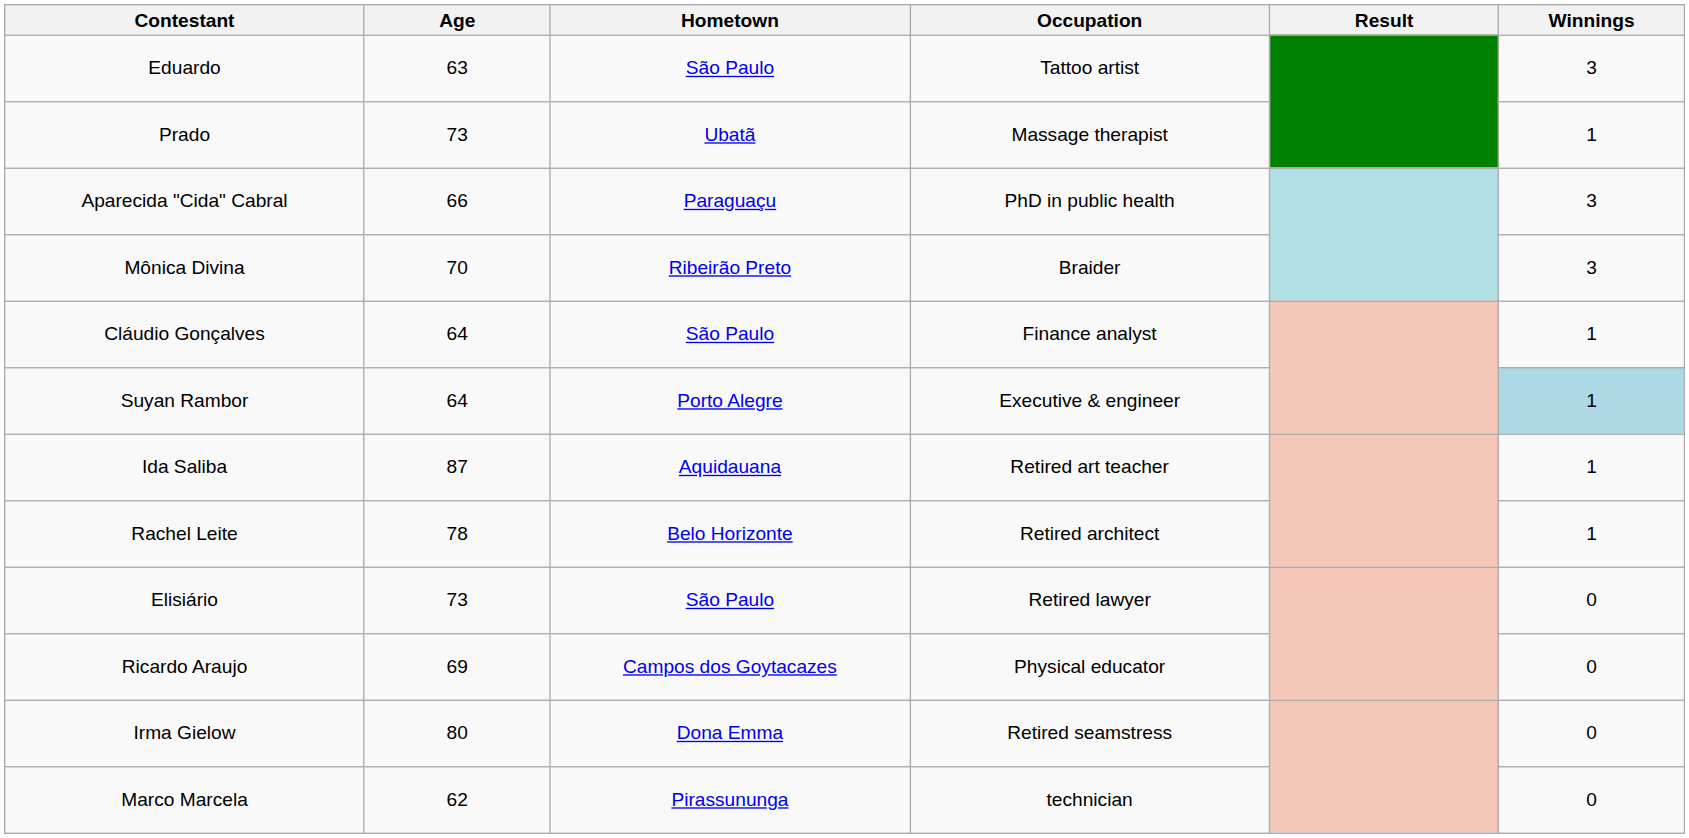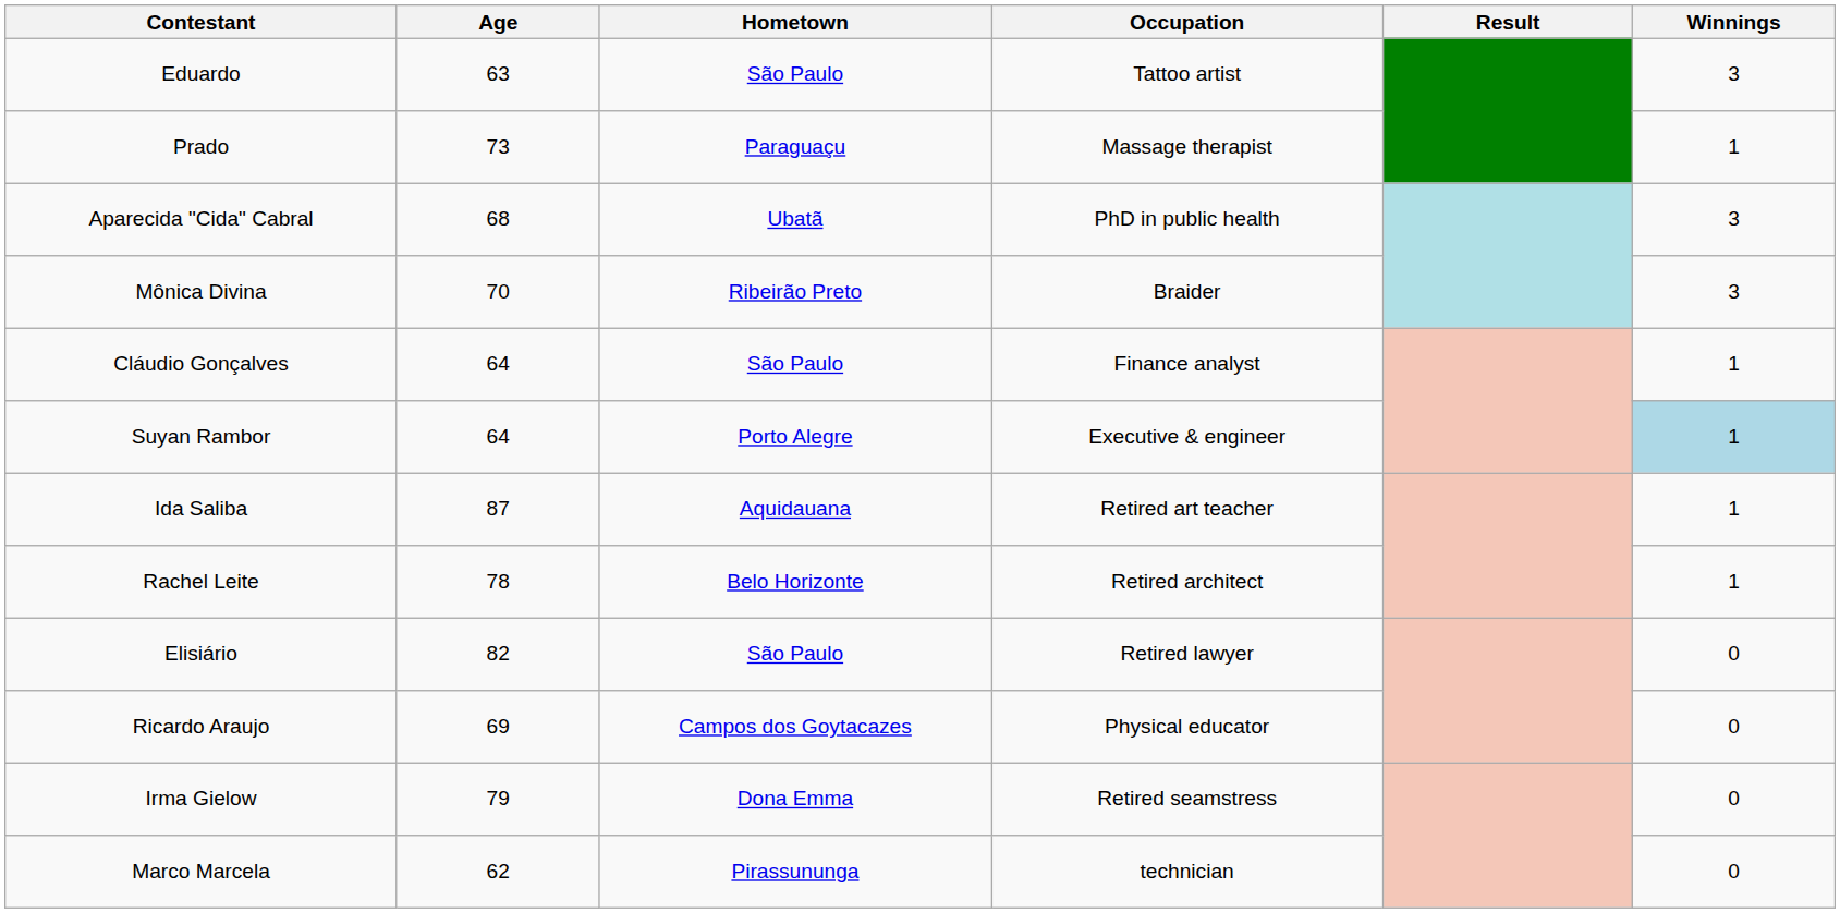 <table class="wikitable sortable" style="margin:1em auto; text-align:center; font-size:90%; width:100%;">
 <tr>
 <th width="200px">Contestant</th>
 <th width="100px">Age</th>
 <th width="200px">Hometown</th>
 <th width="200px">Occupation</th>
 <th width="125px">Result</th>
 <th width="100px">Winnings</th>
 </tr>
 <tr style="height:50px">
 <td>Eduardo </td>
 <td>63</td>
 <td><a href='#'>São Paulo</a></td>
 <td>Tattoo artist</td>
 <td rowspan="2" bgcolor="008000"></td>
 <td>3</td>
 </tr>
 <tr style="height:50px">
 <td> Prado</td>
 <td>73</td>
-<td><a href='#'>Ubatã</a></td>
+<td><a href='#'>Paraguaçu</a></td>
 <td>Massage therapist</td>
 <td>1</td>
 </tr>
 <tr style="height:50px">
 <td>Aparecida "Cida" Cabral</td>
-<td>66</td>
-<td><a href='#'>Paraguaçu</a></td>
+<td>68</td>
+<td><a href='#'>Ubatã</a></td>
 <td>PhD in public health</td>
 <td rowspan="2" bgcolor="B0E0E6"></td>
 <td>3</td>
 </tr>
 <tr style="height:50px">
 <td>Mônica Divina</td>
 <td>70</td>
 <td><a href='#'>Ribeirão Preto</a></td>
 <td>Braider</td>
 <td>3</td>
 </tr>
 <tr style="height:50px">
 <td>Cláudio Gonçalves</td>
 <td>64</td>
 <td><a href='#'>São Paulo</a></td>
 <td>Finance analyst</td>
 <td rowspan="2" bgcolor="F4C7B8"></td>
 <td>1</td>
 </tr>
 <tr style="height:50px">
 <td>Suyan Rambor</td>
 <td>64</td>
 <td><a href='#'>Porto Alegre</a></td>
 <td>Executive & engineer</td>
 <td style="background: lightblue;">1</td>
 </tr>
 <tr style="height:50px">
 <td>Ida Saliba</td>
 <td>87</td>
 <td><a href='#'>Aquidauana</a></td>
 <td>Retired art teacher</td>
 <td rowspan="2" bgcolor="F4C7B8"></td>
 <td>1</td>
 </tr>
 <tr style="height:50px">
 <td>Rachel Leite</td>
 <td>78</td>
 <td><a href='#'>Belo Horizonte</a></td>
 <td>Retired architect</td>
 <td>1</td>
 </tr>
 <tr style="height:50px">
 <td>Elisiário </td>
-<td>73</td>
+<td>82</td>
 <td><a href='#'>São Paulo</a></td>
 <td>Retired lawyer</td>
 <td rowspan="2" bgcolor="F4C7B8"></td>
 <td>0</td>
 </tr>
 <tr style="height:50px">
 <td>Ricardo Araujo</td>
 <td>69</td>
 <td><a href='#'>Campos dos Goytacazes</a></td>
 <td>Physical educator</td>
 <td>0</td>
 </tr>
 <tr style="height:50px">
 <td>Irma Gielow</td>
-<td>80</td>
+<td>79</td>
 <td><a href='#'>Dona Emma</a></td>
 <td>Retired seamstress</td>
 <td rowspan="2" bgcolor="F4C7B8"></td>
 <td>0</td>
 </tr>
 <tr style="height:50px">
 <td>Marco Marcela</td>
 <td>62</td>
 <td><a href='#'>Pirassununga</a></td>
 <td> technician</td>
 <td>0</td>
 </tr>
 </table>
